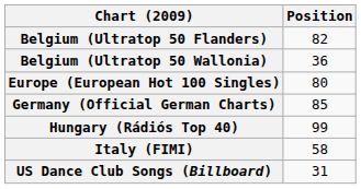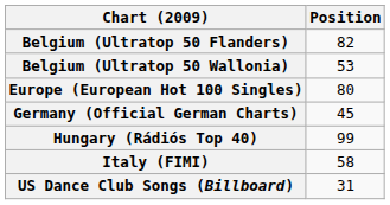 <table class="wikitable plainrowheaders sortable" style="text-align:center;">
 <tr>
 <th scope="col">Chart (2009)</th>
 <th scope="col">Position</th>
 </tr>
 <tr>
 <th scope="row">Belgium (Ultratop 50 Flanders)</th>
 <td>82</td>
 </tr>
 <tr>
 <th scope="row">Belgium (Ultratop 50 Wallonia)</th>
-<td>36</td>
+<td>53</td>
 </tr>
 <tr>
 <th scope="row">Europe (European Hot 100 Singles)</th>
 <td>80</td>
 </tr>
 <tr>
 <th scope="row">Germany (Official German Charts)</th>
-<td>85</td>
+<td>45</td>
 </tr>
 <tr>
 <th scope="row">Hungary (Rádiós Top 40)</th>
 <td>99</td>
 </tr>
 <tr>
 <th scope="row">Italy (FIMI)</th>
 <td>58</td>
 </tr>
 <tr>
 <th scope="row">US Dance Club Songs (<em>Billboard</em>)</th>
 <td>31</td>
 </tr>
 </table>
